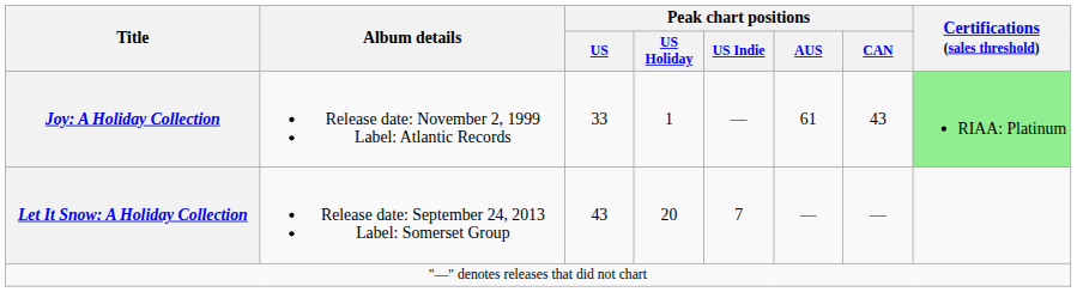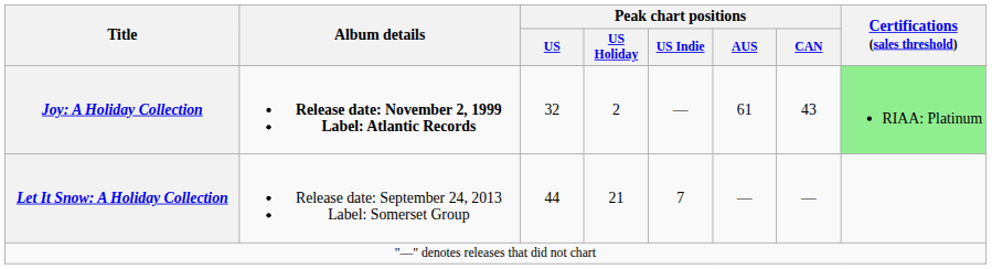 <table class="wikitable plainrowheaders" style="text-align:center;">
 <tr>
 <th scope="col" rowspan="2" style="width:15em;">Title</th>
 <th scope="col" rowspan="2" style="width:18em;">Album details</th>
 <th scope="col" colspan="5">Peak chart positions</th>
 <th scope="col" rowspan="2"><a href='#'>Certifications</a><br><small>(<a href='#'>sales threshold</a>)</small></th>
 </tr>
 <tr>
 <th scope="col" style="width:4.5em;font-size:85%;"><a href='#'>US</a><br></th>
 <th scope="col" style="width:4.5em;font-size:85%;"><a href='#'>US Holiday</a><br></th>
 <th scope="col" style="width:4.5em;font-size:85%;"><a href='#'>US Indie</a><br></th>
 <th scope="col" style="width:4.5em;font-size:85%;"><a href='#'>AUS</a><br></th>
 <th scope="col" style="width:4.5em;font-size:85%;"><a href='#'>CAN</a><br></th>
 </tr>
 <tr>
 <th scope="row"><em><a href='#'>Joy: A Holiday Collection</a></em></th>
-<td><br><ul><li>Release date: November 2, 1999</li><li>Label: Atlantic Records</li></ul></td>
-<td>33</td>
-<td>1</td>
+<td><strong><br><ul><li>Release date: November 2, 1999</li><li>Label: Atlantic Records</li></ul></strong></td>
+<td>32</td>
+<td>2</td>
 <td>—</td>
 <td>61</td>
 <td>43</td>
 <td style="background: lightgreen;"><br><ul><li>RIAA: Platinum</li></ul></td>
 </tr>
 <tr>
 <th scope="row"><em><a href='#'>Let It Snow: A Holiday Collection</a></em></th>
 <td><br><ul><li>Release date: September 24, 2013</li><li>Label: Somerset Group</li></ul></td>
-<td>43</td>
-<td>20</td>
+<td>44</td>
+<td>21</td>
 <td>7</td>
 <td>—</td>
 <td>—</td>
 <td></td>
 </tr>
 <tr>
 <td colspan="8" style="font-size:85%">"—" denotes releases that did not chart</td>
 </tr>
 </table>
